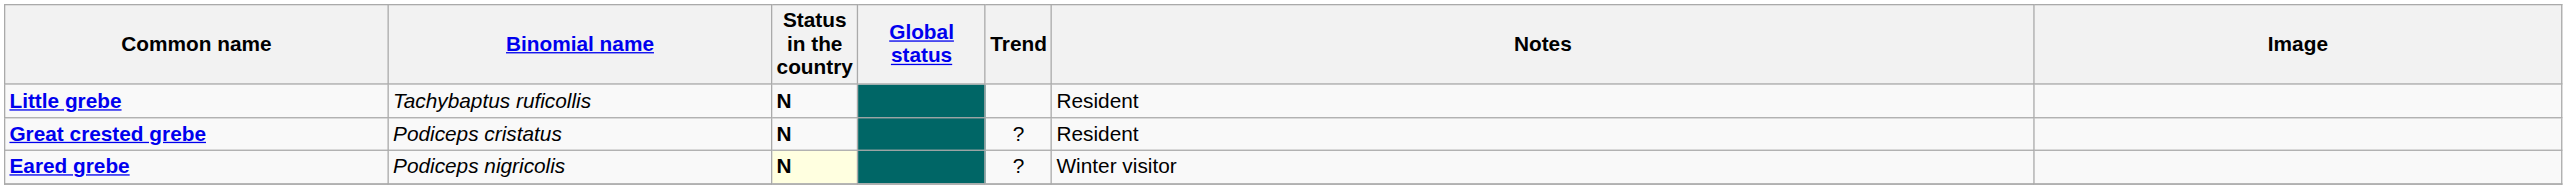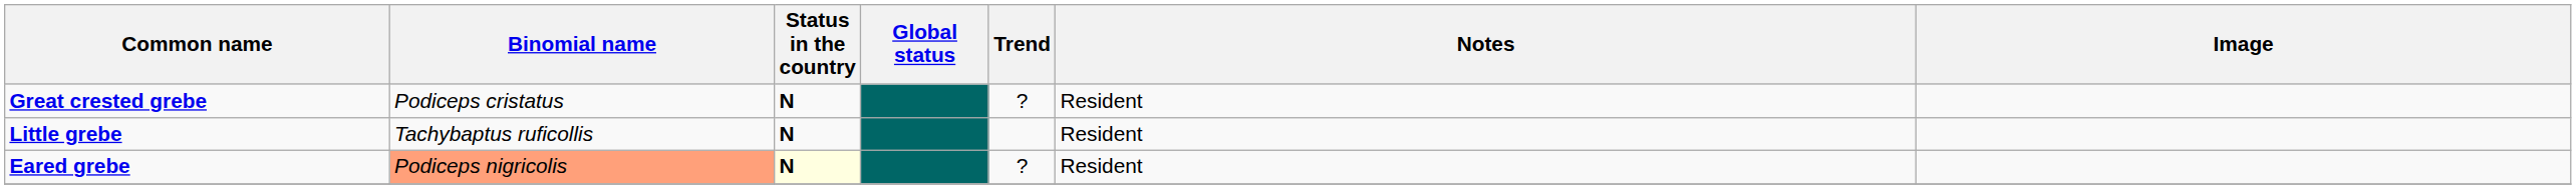 <table class="wikitable sortable">
 <tr>
 <th width="15%">Common name</th>
 <th width="15%"><a href='#'>Binomial name</a></th>
 <th width="1%">Status in the country</th>
 <th width="5%"><a href='#'>Global status</a></th>
 <th width="1%">Trend</th>
 <th class="unsortable">Notes</th>
 <th class="unsortable">Image</th>
 </tr>
 <tr>
+<td><strong><a href='#'>Great crested grebe</a></strong></td>
+<td><em>Podiceps cristatus</em></td>
+<td><strong>N</strong></td>
+<td align=center style="background: #006666"></td>
+<td align=center>?</td>
+<td>Resident</td>
+<td><br></td>
+</tr>
+<tr>
 <td><strong><a href='#'>Little grebe</a></strong></td>
 <td><em>Tachybaptus ruficollis</em></td>
 <td><strong>N</strong></td>
 <td align=center style="background: #006666"></td>
 <td align=center></td>
 <td>Resident</td>
 <td></td>
 </tr>
 <tr>
-<td><strong><a href='#'>Great crested grebe</a></strong></td>
-<td><em>Podiceps cristatus</em></td>
-<td><strong>N</strong></td>
+<td><strong><a href='#'>Eared grebe</a></strong></td>
+<td style="background: lightsalmon;"><em>Podiceps nigricolis</em></td>
+<td style="background: lightyellow;"><strong>N</strong></td>
 <td align=center style="background: #006666"></td>
 <td align=center>?</td>
 <td>Resident</td>
-<td><br></td>
-</tr>
-<tr>
-<td><strong><a href='#'>Eared grebe</a></strong></td>
-<td><em>Podiceps nigricolis</em></td>
-<td style="background: lightyellow;"><strong>N</strong></td>
-<td align=center style="background: #006666"></td>
-<td align=center>?</td>
-<td>Winter visitor</td>
 <td></td>
 </tr>
 <tr>
 </tr>
 </table>
